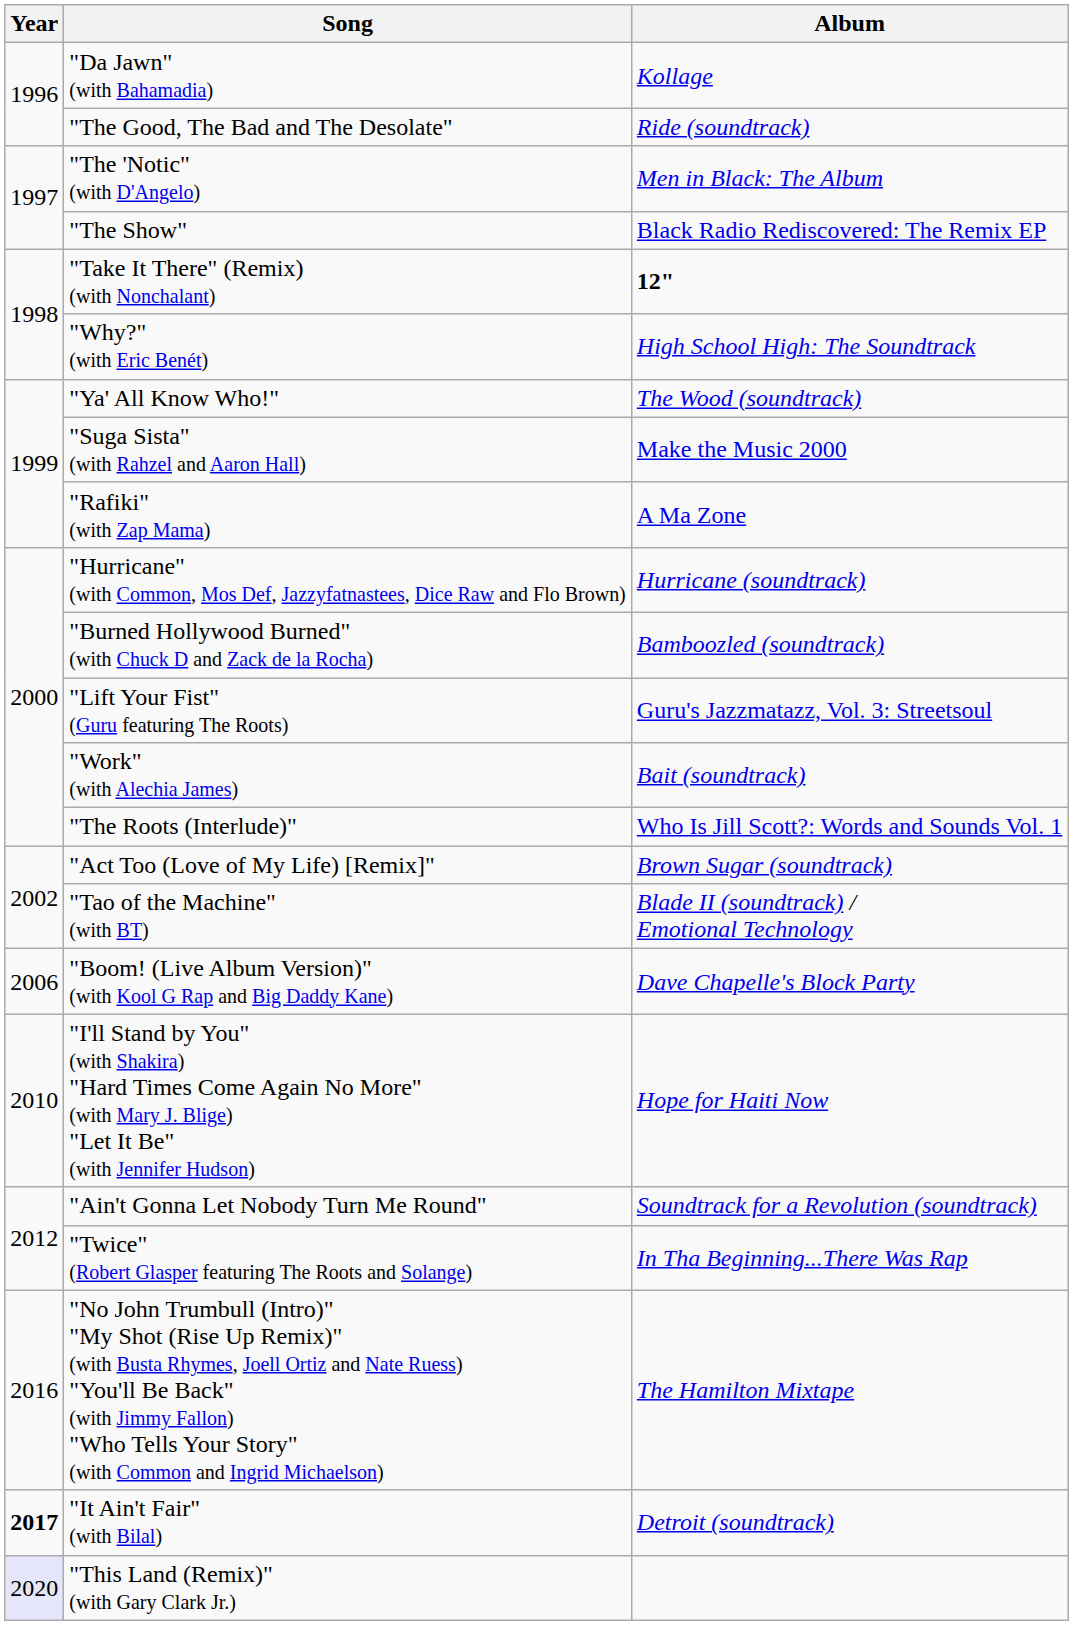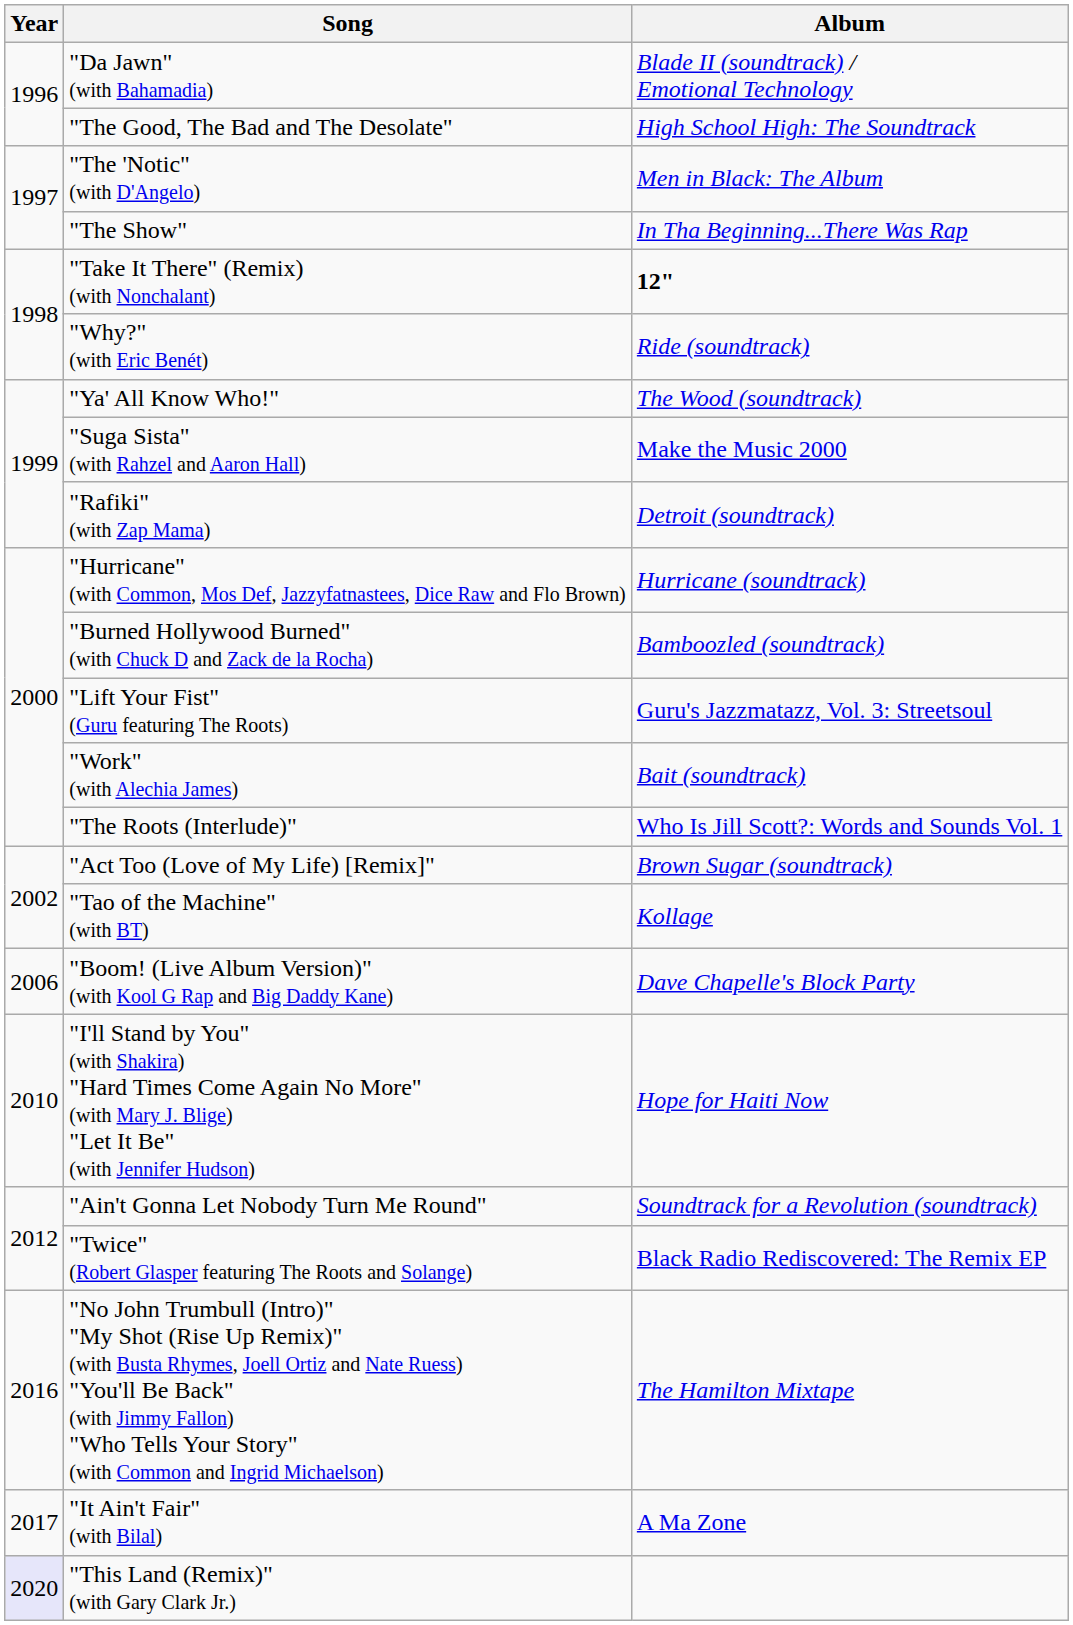 <table class="wikitable">
 <tr>
 <th>Year</th>
 <th>Song</th>
 <th>Album</th>
 </tr>
 <tr>
 <td rowspan="2">1996</td>
 <td>"Da Jawn" <br><small>(with <a href='#'>Bahamadia</a>)</small></td>
-<td><em><a href='#'>Kollage</a></em></td>
+<td><em><a href='#'>Blade II (soundtrack)</a> /</em> <br><em><a href='#'>Emotional Technology</a></em></td>
 </tr>
 <tr>
 <td>"The Good, The Bad and The Desolate"</td>
-<td><em><a href='#'>Ride (soundtrack)</a></em></td>
+<td><em><a href='#'>High School High: The Soundtrack</a></em></td>
 </tr>
 <tr>
 <td rowspan="2">1997</td>
 <td>"The 'Notic" <br><small>(with <a href='#'>D'Angelo</a>)</small></td>
 <td><em><a href='#'>Men in Black: The Album</a></em></td>
 </tr>
 <tr>
 <td>"The Show"</td>
-<td><a href='#'>Black Radio Rediscovered: The Remix EP</a></td>
+<td><em><a href='#'>In Tha Beginning...There Was Rap</a></em></td>
 </tr>
 <tr>
 <td rowspan="2">1998</td>
 <td>"Take It There" (Remix)<br><small>(with <a href='#'>Nonchalant</a>)</small></td>
 <td><strong>12"</strong></td>
 </tr>
 <tr>
 <td>"Why?" <br><small>(with <a href='#'>Eric Benét</a>)</small></td>
-<td><em><a href='#'>High School High: The Soundtrack</a></em></td>
+<td><em><a href='#'>Ride (soundtrack)</a></em></td>
 </tr>
 <tr>
 <td rowspan="3">1999</td>
 <td>"Ya' All Know Who!"</td>
 <td><em><a href='#'>The Wood (soundtrack)</a></em></td>
 </tr>
 <tr>
 <td>"Suga Sista"<br><small>(with <a href='#'>Rahzel</a> and <a href='#'>Aaron Hall</a>)</small></td>
 <td><a href='#'>Make the Music 2000</a></td>
 </tr>
 <tr>
 <td>"Rafiki"<br><small>(with <a href='#'>Zap Mama</a>)</small></td>
-<td><a href='#'>A Ma Zone</a></td>
+<td><em><a href='#'>Detroit (soundtrack)</a></em></td>
 </tr>
 <tr>
 <td rowspan="5">2000</td>
 <td>"Hurricane" <br><small>(with <a href='#'>Common</a>, <a href='#'>Mos Def</a>, <a href='#'>Jazzyfatnastees</a>, <a href='#'>Dice Raw</a> and Flo Brown)</small></td>
 <td><em><a href='#'>Hurricane (soundtrack)</a></em></td>
 </tr>
 <tr>
 <td>"Burned Hollywood Burned" <br><small>(with <a href='#'>Chuck D</a> and <a href='#'>Zack de la Rocha</a>)</small></td>
 <td><em><a href='#'>Bamboozled (soundtrack)</a></em></td>
 </tr>
 <tr>
 <td>"Lift Your Fist"<br><small>(<a href='#'>Guru</a> featuring The Roots)</small></td>
 <td><a href='#'>Guru's Jazzmatazz, Vol. 3: Streetsoul</a></td>
 </tr>
 <tr>
 <td>"Work" <br><small>(with <a href='#'>Alechia James</a>)</small></td>
 <td><em><a href='#'>Bait (soundtrack)</a></em></td>
 </tr>
 <tr>
 <td>"The Roots (Interlude)"</td>
 <td><a href='#'>Who Is Jill Scott?: Words and Sounds Vol. 1</a></td>
 </tr>
 <tr>
 <td rowspan="2">2002</td>
 <td>"Act Too (Love of My Life) [Remix]"</td>
 <td><em><a href='#'>Brown Sugar (soundtrack)</a></em></td>
 </tr>
 <tr>
 <td>"Tao of the Machine" <br><small>(with <a href='#'>BT</a>)</small></td>
-<td><em><a href='#'>Blade II (soundtrack)</a> /</em> <br><em><a href='#'>Emotional Technology</a></em></td>
+<td><em><a href='#'>Kollage</a></em></td>
 </tr>
 <tr>
 <td>2006</td>
 <td>"Boom! (Live Album Version)" <br><small>(with <a href='#'>Kool G Rap</a> and <a href='#'>Big Daddy Kane</a>)</small></td>
 <td><em><a href='#'>Dave Chapelle's Block Party</a></em></td>
 </tr>
 <tr>
 <td>2010</td>
 <td>"I'll Stand by You" <br><small>(with <a href='#'>Shakira</a>)</small><br>"Hard Times Come Again No More" <br><small>(with <a href='#'>Mary J. Blige</a>)</small><br>"Let It Be" <br><small>(with <a href='#'>Jennifer Hudson</a>)</small></td>
 <td><em><a href='#'>Hope for Haiti Now</a></em></td>
 </tr>
 <tr>
 <td rowspan="2" align="center">2012</td>
 <td>"Ain't Gonna Let Nobody Turn Me Round"</td>
 <td><em><a href='#'>Soundtrack for a Revolution (soundtrack)</a></em></td>
 </tr>
 <tr>
 <td>"Twice"<br><small>(<a href='#'>Robert Glasper</a> featuring The Roots and <a href='#'>Solange</a>)</small></td>
-<td><em><a href='#'>In Tha Beginning...There Was Rap</a></em></td>
+<td><a href='#'>Black Radio Rediscovered: The Remix EP</a></td>
 </tr>
 <tr>
 <td>2016</td>
 <td>"No John Trumbull (Intro)"<br>"My Shot (Rise Up Remix)"<br><small>(with <a href='#'>Busta Rhymes</a>, <a href='#'>Joell Ortiz</a> and <a href='#'>Nate Ruess</a>)</small><br>"You'll Be Back"<br><small>(with <a href='#'>Jimmy Fallon</a>)</small><br>"Who Tells Your Story"<br><small>(with <a href='#'>Common</a> and <a href='#'>Ingrid Michaelson</a>)</small></td>
 <td><em><a href='#'>The Hamilton Mixtape</a></em></td>
 </tr>
 <tr>
-<td><strong>2017</strong></td>
+<td>2017</td>
 <td>"It Ain't Fair" <br><small>(with <a href='#'>Bilal</a>)</small></td>
-<td><em><a href='#'>Detroit (soundtrack)</a></em></td>
+<td><a href='#'>A Ma Zone</a></td>
 </tr>
 <tr>
 <td style="background: lavender;">2020</td>
 <td>"This Land (Remix)"<br><small>(with Gary Clark Jr.)</small></td>
 <td></td>
 </tr>
 </table>
